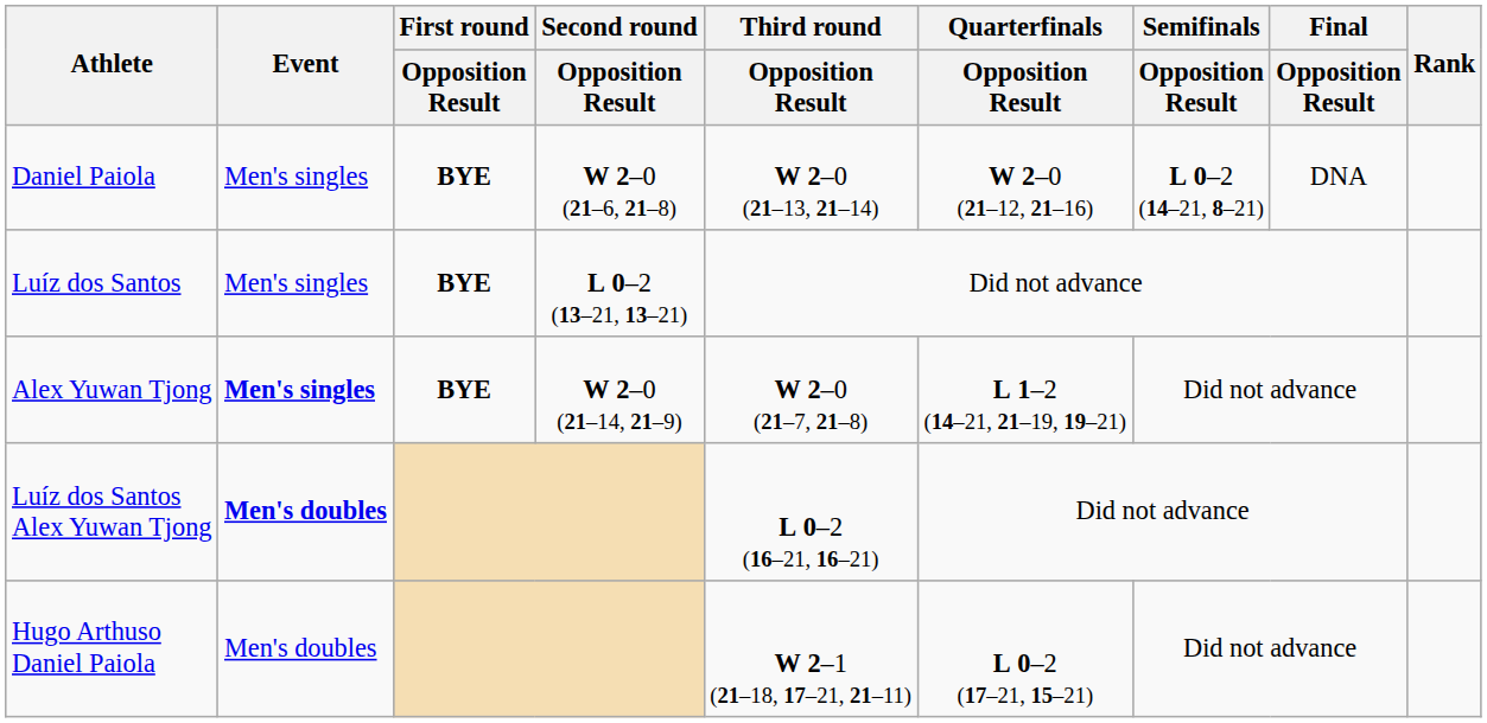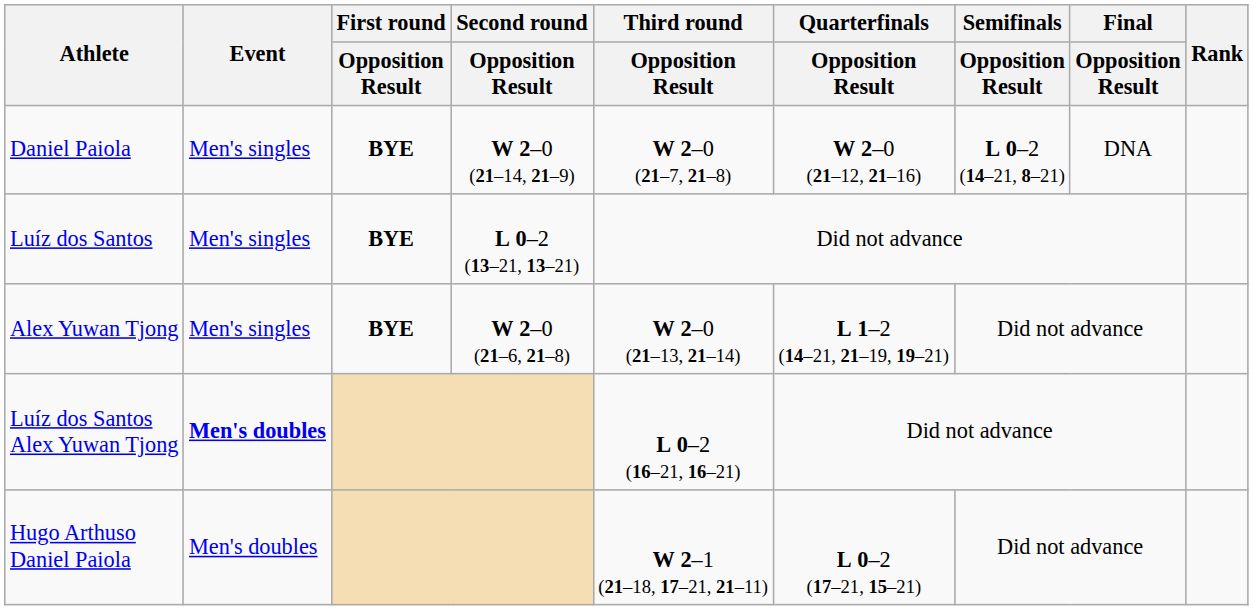 <table class="wikitable" style="font-size:90%">
 <tr>
 <th rowspan="2">Athlete</th>
 <th rowspan="2">Event</th>
 <th>First round</th>
 <th>Second round</th>
 <th>Third round</th>
 <th>Quarterfinals</th>
 <th>Semifinals</th>
 <th>Final</th>
 <th rowspan="2">Rank</th>
 </tr>
 <tr>
 <th>Opposition<br>Result</th>
 <th>Opposition<br>Result</th>
 <th>Opposition<br>Result</th>
 <th>Opposition<br>Result</th>
 <th>Opposition<br>Result</th>
 <th>Opposition<br>Result</th>
 </tr>
 <tr>
 <td><a href='#'>Daniel Paiola</a></td>
 <td><a href='#'>Men's singles</a></td>
 <td align=center><strong>BYE</strong></td>
-<td align=center><br> <strong>W</strong> <strong>2</strong>–0<br><small>(<strong>21</strong>–6, <strong>21</strong>–8)</small></td>
-<td align=center><br> <strong>W</strong> <strong>2</strong>–0<br><small>(<strong>21</strong>–13, <strong>21</strong>–14)</small></td>
+<td align=center><br> <strong>W</strong> <strong>2</strong>–0<br><small>(<strong>21</strong>–14, <strong>21</strong>–9)</small></td>
+<td align=center><br> <strong>W</strong> <strong>2</strong>–0<br><small>(<strong>21</strong>–7, <strong>21</strong>–8)</small></td>
 <td align=center><br> <strong>W</strong> <strong>2</strong>–0<br><small>(<strong>21</strong>–12, <strong>21</strong>–16)</small></td>
 <td align=center><br> <strong>L</strong> <strong>0</strong>–2<br><small>(<strong>14</strong>–21, <strong>8</strong>–21)</small></td>
 <td align=center>DNA</td>
 <td align=center></td>
 </tr>
 <tr>
 <td><a href='#'>Luíz dos Santos</a></td>
 <td><a href='#'>Men's singles</a></td>
 <td align=center><strong>BYE</strong></td>
 <td align=center><br> <strong>L</strong> <strong>0</strong>–2<br><small>(<strong>13</strong>–21, <strong>13</strong>–21)</small></td>
 <td align=center colspan=4>Did not advance</td>
 <td align=center></td>
 </tr>
 <tr>
 <td><a href='#'>Alex Yuwan Tjong</a></td>
-<td><strong><a href='#'>Men's singles</a></strong></td>
+<td><a href='#'>Men's singles</a></td>
 <td align=center><strong>BYE</strong></td>
-<td align=center><br> <strong>W</strong> <strong>2</strong>–0<br><small>(<strong>21</strong>–14, <strong>21</strong>–9)</small></td>
-<td align=center><br> <strong>W</strong> <strong>2</strong>–0<br><small>(<strong>21</strong>–7, <strong>21</strong>–8)</small></td>
+<td align=center><br> <strong>W</strong> <strong>2</strong>–0<br><small>(<strong>21</strong>–6, <strong>21</strong>–8)</small></td>
+<td align=center><br> <strong>W</strong> <strong>2</strong>–0<br><small>(<strong>21</strong>–13, <strong>21</strong>–14)</small></td>
 <td align=center><br> <strong>L</strong> <strong>1</strong>–2<br><small>(<strong>14</strong>–21, <strong>21</strong>–19, <strong>19</strong>–21)</small></td>
 <td align=center colspan=2>Did not advance</td>
 <td align=center></td>
 </tr>
 <tr>
 <td><a href='#'>Luíz dos Santos</a><br><a href='#'>Alex Yuwan Tjong</a></td>
 <td><strong><a href='#'>Men's doubles</a></strong></td>
 <td align=center colspan=2 bgcolor=wheat></td>
 <td align=center><br><br> <strong>L</strong> <strong>0</strong>–2<br><small>(<strong>16</strong>–21, <strong>16</strong>–21)</small></td>
 <td align=center colspan=3>Did not advance</td>
 <td align=center></td>
 </tr>
 <tr>
 <td><a href='#'>Hugo Arthuso</a><br><a href='#'>Daniel Paiola</a></td>
 <td><a href='#'>Men's doubles</a></td>
 <td align=center colspan=2 bgcolor=wheat></td>
 <td align=center><br><br> <strong>W</strong> <strong>2</strong>–1<br><small>(<strong>21</strong>–18, <strong>17</strong>–21, <strong>21</strong>–11)</small></td>
 <td align=center><br><br> <strong>L</strong> <strong>0</strong>–2<br><small>(<strong>17</strong>–21, <strong>15</strong>–21)</small></td>
 <td align=center colspan=2>Did not advance</td>
 <td align=center></td>
 </tr>
 </table>
